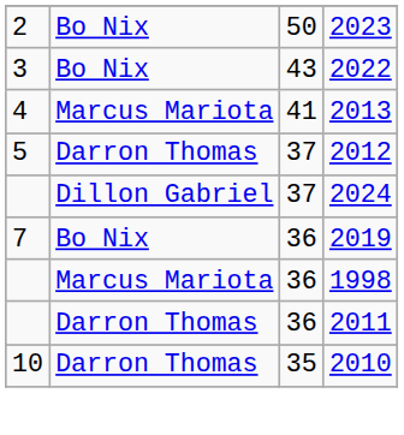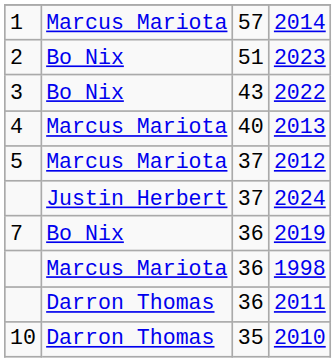 <table class="wikitable">
 <tr>
 </tr>
 <tr>
+<td>1</td>
+<td><a href='#'>Marcus Mariota</a></td>
+<td><abbr>57</abbr></td>
+<td><a href='#'>2014</a></td>
+</tr>
+<tr>
 <td>2</td>
 <td><a href='#'>Bo Nix</a></td>
-<td><abbr>50</abbr></td>
+<td><abbr>51</abbr></td>
 <td><a href='#'>2023</a></td>
 </tr>
 <tr>
 <td>3</td>
 <td><a href='#'>Bo Nix</a></td>
 <td><abbr>43</abbr></td>
 <td><a href='#'>2022</a></td>
 </tr>
 <tr>
 <td>4</td>
 <td><a href='#'>Marcus Mariota</a></td>
-<td><abbr>41</abbr></td>
+<td><abbr>40</abbr></td>
 <td><a href='#'>2013</a></td>
 </tr>
 <tr>
 <td>5</td>
-<td><a href='#'>Darron Thomas</a></td>
+<td><a href='#'>Marcus Mariota</a></td>
 <td><abbr>37</abbr></td>
 <td><a href='#'>2012</a></td>
 </tr>
 <tr>
 <td></td>
-<td><a href='#'>Dillon Gabriel</a></td>
+<td><a href='#'>Justin Herbert</a></td>
 <td><abbr>37</abbr></td>
 <td><a href='#'>2024</a></td>
 </tr>
 <tr>
 <td>7</td>
 <td><a href='#'>Bo Nix</a></td>
 <td><abbr>36</abbr></td>
 <td><a href='#'>2019</a></td>
 </tr>
 <tr>
 <td></td>
 <td><a href='#'>Marcus Mariota</a></td>
 <td><abbr>36</abbr></td>
 <td><a href='#'>1998</a></td>
 </tr>
 <tr>
 <td></td>
 <td><a href='#'>Darron Thomas</a></td>
 <td><abbr>36</abbr></td>
 <td><a href='#'>2011</a></td>
 </tr>
 <tr>
 <td>10</td>
 <td><a href='#'>Darron Thomas</a></td>
 <td><abbr>35</abbr></td>
 <td><a href='#'>2010</a></td>
 </tr>
 </table>
